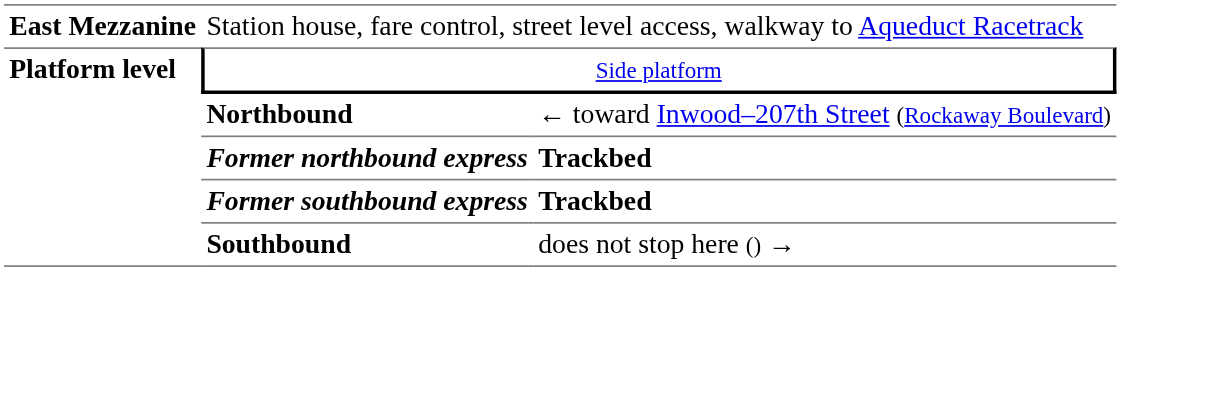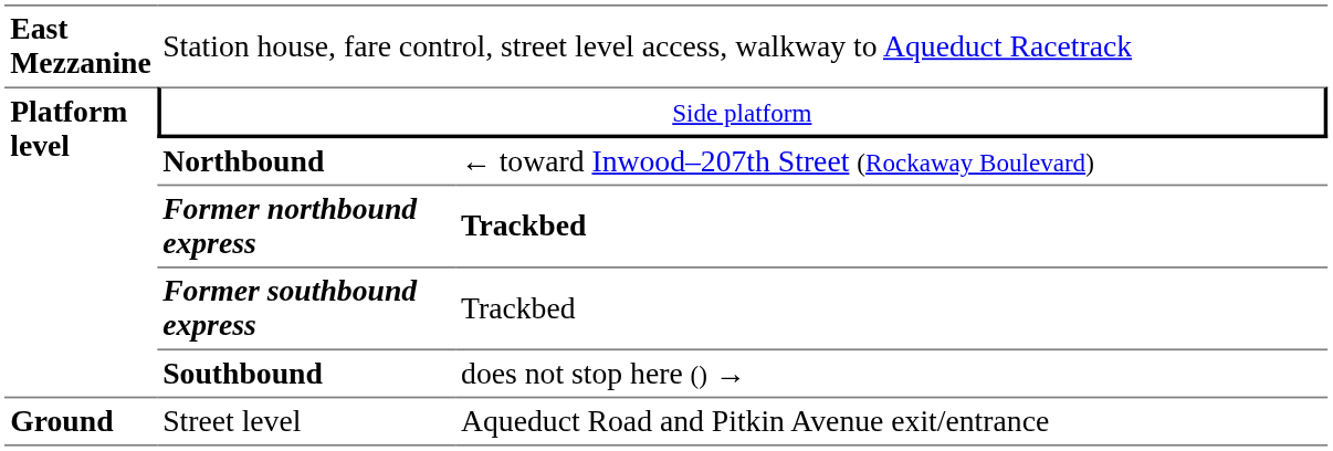 <table border=0 cellspacing=0 cellpadding=3>
 <tr>
 <td style="border-top:solid 1px gray; vertical-align:top;"><strong>East Mezzanine</strong></td>
 <td style="border-top:solid 1px gray;" colspan=2>Station house, fare control, street level access, walkway to <a href='#'>Aqueduct Racetrack</a><br></td>
 </tr>
 <tr>
 <td rowspan=5 style="border-top:solid 1px gray; border-bottom:solid 1px gray; vertical-align:top;"><strong>Platform level</strong></td>
 <td colspan=2 style="border-top:solid 1px gray; border-right:solid 2px black; border-left:solid 2px black; border-bottom:solid 2px black; text-align:center;"><small><a href='#'>Side platform</a> </small></td>
 </tr>
 <tr>
 <td style="border-bottom:solid 1px gray;"><span><strong>Northbound</strong></span></td>
 <td style="border-bottom:solid 1px gray;">←  toward <a href='#'>Inwood–207th Street</a> <small>(<a href='#'>Rockaway Boulevard</a>)</small></td>
 </tr>
 <tr>
 <td style="border-bottom:solid 1px gray;"><strong><em>Former northbound express</em></strong></td>
 <td style="border-bottom:solid 1px gray;"><strong> Trackbed</strong></td>
 </tr>
 <tr>
 <td style="border-bottom:solid 1px gray;"><strong><em>Former southbound express</em></strong></td>
-<td style="border-bottom:solid 1px gray;"><strong> Trackbed</strong></td>
+<td style="border-bottom:solid 1px gray;"> Trackbed</td>
 </tr>
 <tr>
 <td style="border-bottom:solid 1px gray;"><span><strong>Southbound</strong></span></td>
 <td style="border-bottom:solid 1px gray;">  does not stop here <small>()</small> →</td>
 </tr>
+<tr>
+<td style="width:50px; border-bottom:solid 1px gray;"><strong>Ground</strong></td>
+<td style="width:150px; border-bottom:solid 1px gray;">Street level</td>
+<td style="width:450px; border-bottom:solid 1px gray;">Aqueduct Road and Pitkin Avenue exit/entrance</td>
+</tr>
 </table>
